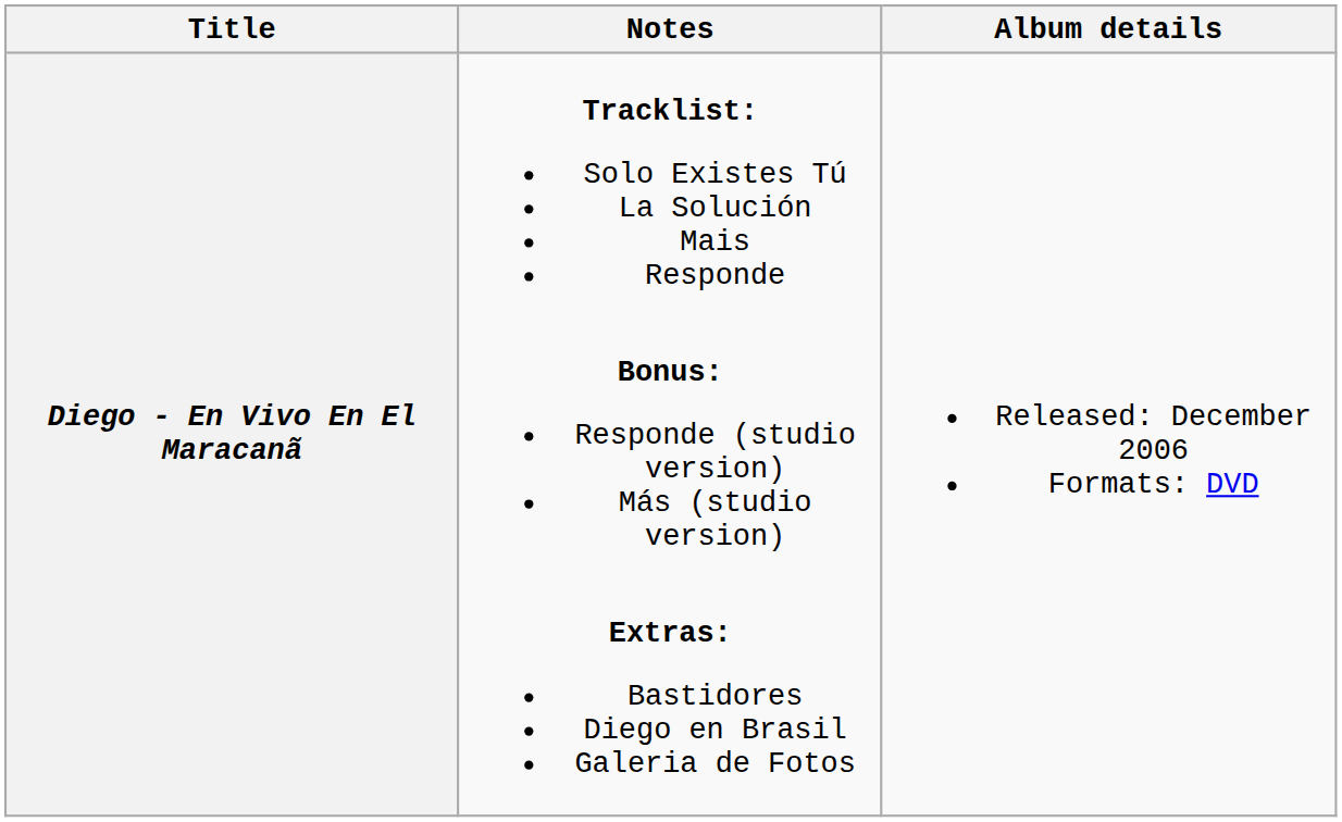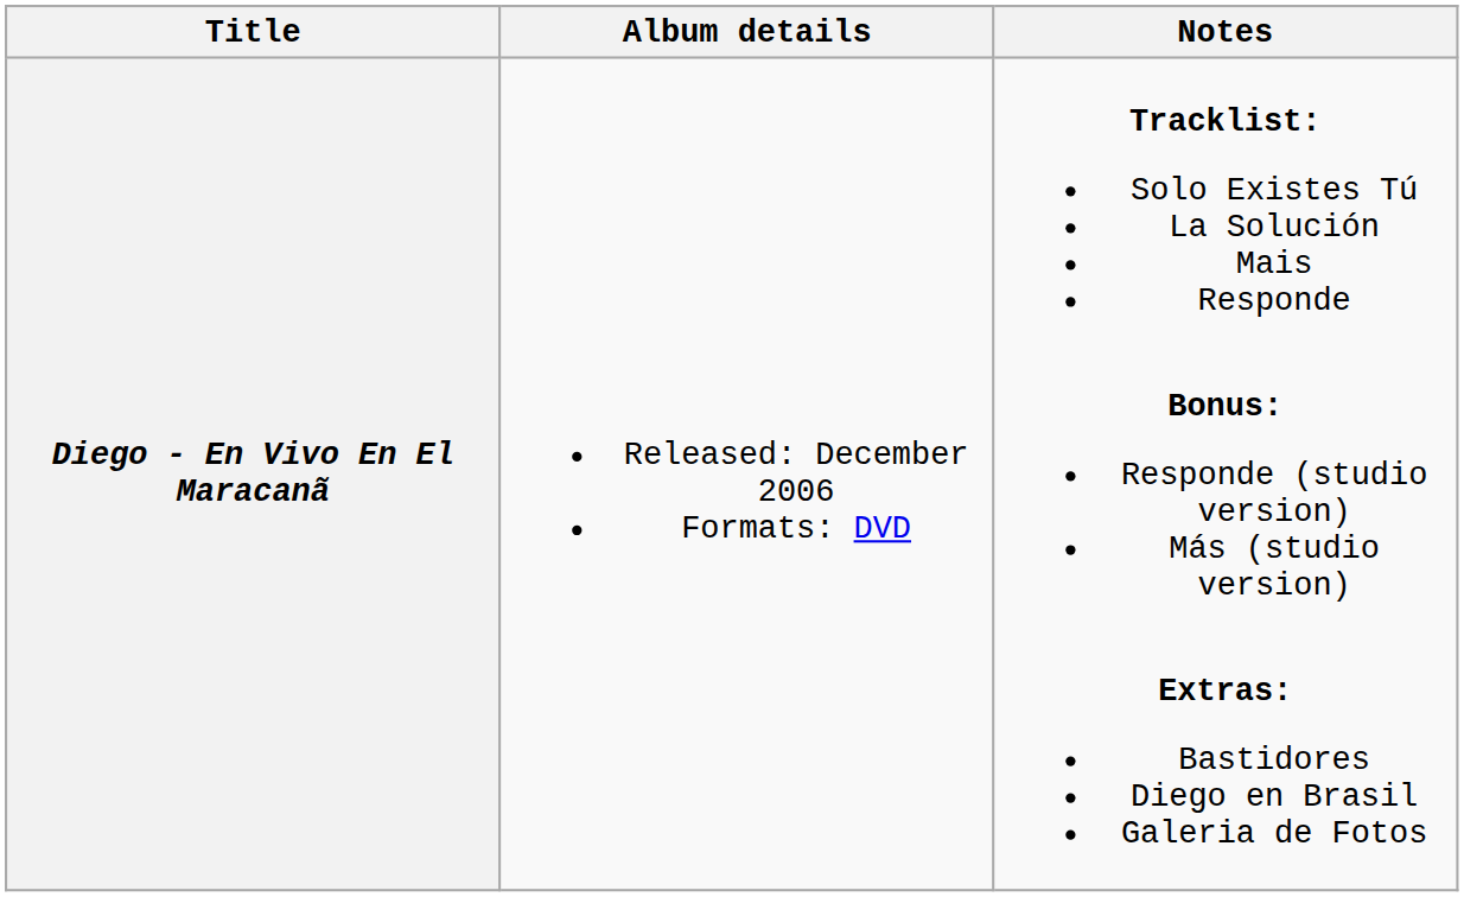 <table class="wikitable plainrowheaders" style="text-align:center;">
 <tr>
 <th scope="col" rowspan="1" style="width:15em;">Title</th>
+<th scope="col" rowspan="1" style="width:15em;">Album details</th>
 <th scope="col" colspan="1"style="width:14em;">Notes</th>
-<th scope="col" rowspan="1" style="width:15em;">Album details</th>
 </tr>
 <tr>
 <th scope="row" align="center"><strong><em>Diego - En Vivo En El Maracanã</em></strong></th>
+<td><br><ul><li>Released: December 2006</li><li>Formats: <a href='#'>DVD</a></li></ul></td>
 <td><br><strong>Tracklist:</strong><ul><li>Solo Existes Tú</li><li>La Solución</li><li>Mais</li><li>Responde</li></ul><br><strong>Bonus:</strong><ul><li>Responde (studio version)</li><li>Más (studio version)</li></ul><br><strong>Extras:</strong><ul><li>Bastidores</li><li>Diego en Brasil</li><li>Galeria de Fotos</li></ul></td>
-<td><br><ul><li>Released: December 2006</li><li>Formats: <a href='#'>DVD</a></li></ul></td>
 </tr>
 </table>
